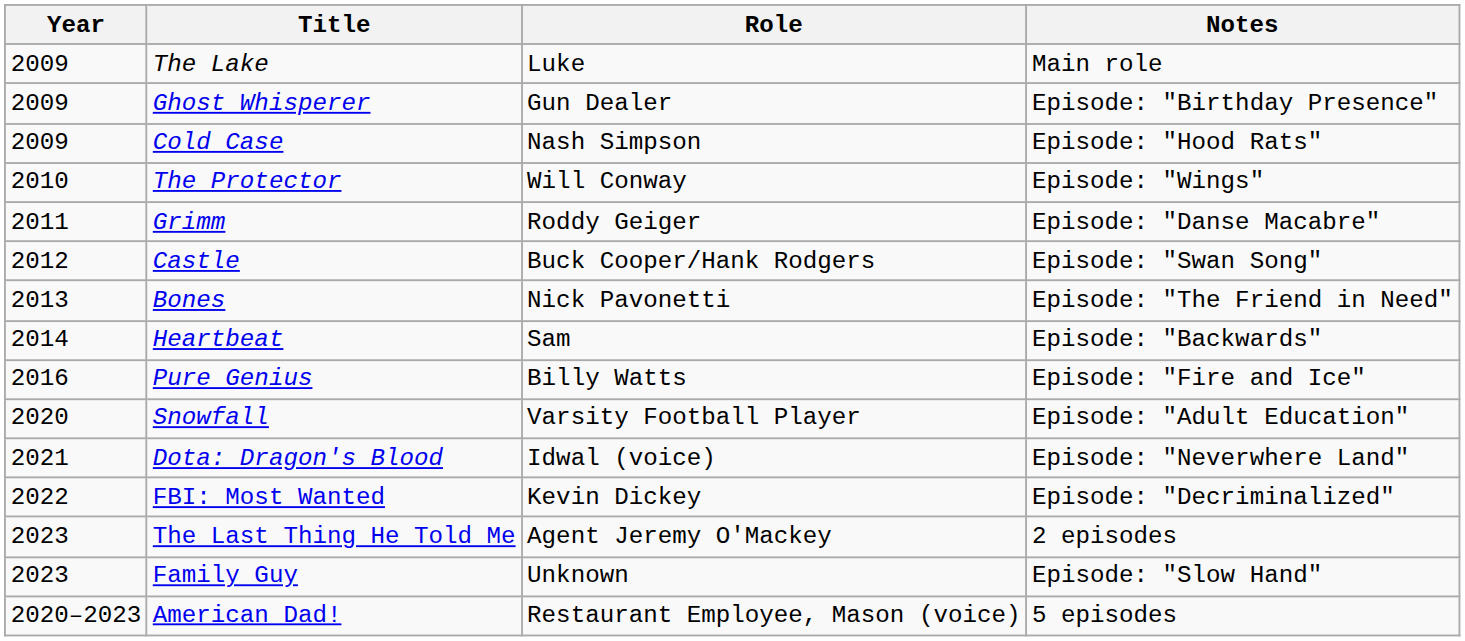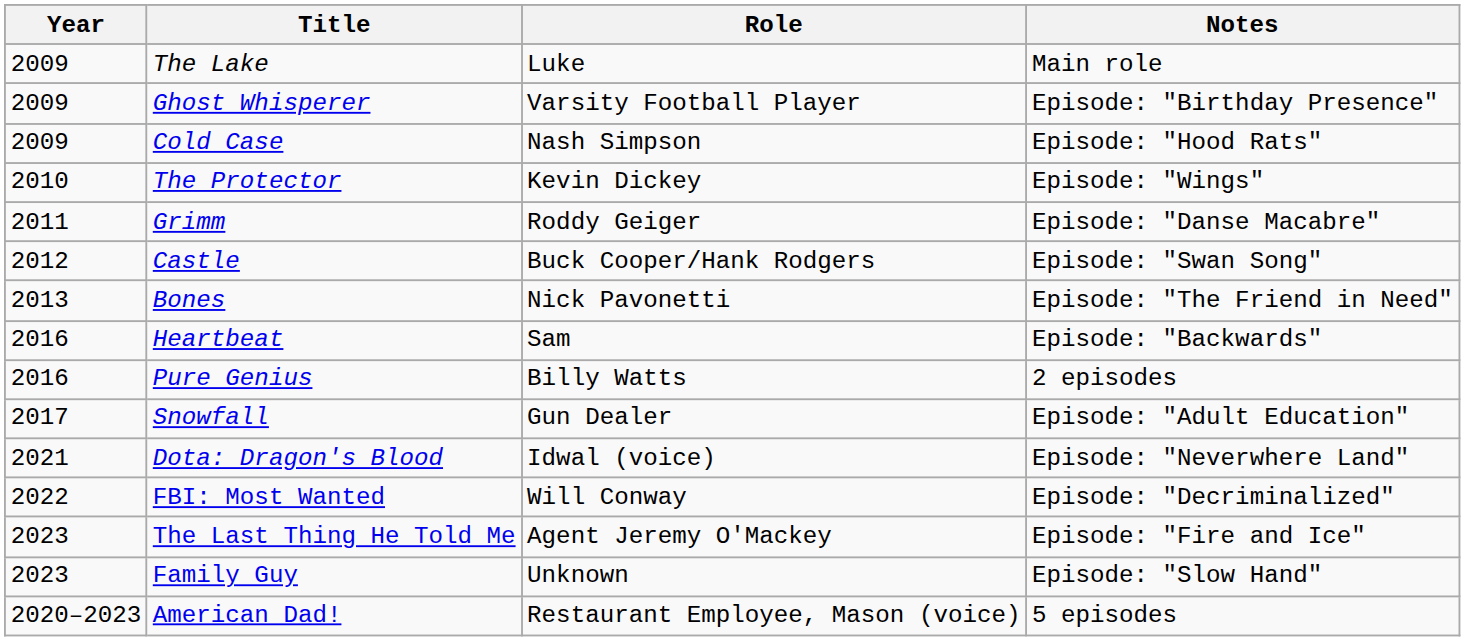 <table class="wikitable sortable">
 <tr>
 <th>Year</th>
 <th>Title</th>
 <th>Role</th>
 <th class="unsortable">Notes</th>
 </tr>
 <tr>
 <td>2009</td>
 <td><em>The Lake</em></td>
 <td>Luke</td>
 <td>Main role</td>
 </tr>
 <tr>
 <td>2009</td>
 <td><em><a href='#'>Ghost Whisperer</a></em></td>
-<td>Gun Dealer</td>
+<td>Varsity Football Player</td>
 <td>Episode: "Birthday Presence"</td>
 </tr>
 <tr>
 <td>2009</td>
 <td><em><a href='#'>Cold Case</a></em></td>
 <td>Nash Simpson</td>
 <td>Episode: "Hood Rats"</td>
 </tr>
 <tr>
 <td>2010</td>
 <td><em><a href='#'>The Protector</a></em></td>
-<td>Will Conway</td>
+<td>Kevin Dickey</td>
 <td>Episode: "Wings"</td>
 </tr>
 <tr>
 <td>2011</td>
 <td><em><a href='#'>Grimm</a></em></td>
 <td>Roddy Geiger</td>
 <td>Episode: "Danse Macabre"</td>
 </tr>
 <tr>
 <td>2012</td>
 <td><em><a href='#'>Castle</a></em></td>
 <td>Buck Cooper/Hank Rodgers</td>
 <td>Episode: "Swan Song"</td>
 </tr>
 <tr>
 <td>2013</td>
 <td><em><a href='#'>Bones</a></em></td>
 <td>Nick Pavonetti</td>
 <td>Episode: "The Friend in Need"</td>
 </tr>
 <tr>
-<td>2014</td>
+<td>2016</td>
 <td><em><a href='#'>Heartbeat</a></em></td>
 <td>Sam</td>
 <td>Episode: "Backwards"</td>
 </tr>
 <tr>
 <td>2016</td>
 <td><em><a href='#'>Pure Genius</a></em></td>
 <td>Billy Watts</td>
-<td>Episode: "Fire and Ice"</td>
+<td>2 episodes</td>
 </tr>
 <tr>
-<td>2020</td>
+<td>2017</td>
 <td><em><a href='#'>Snowfall</a></em></td>
-<td>Varsity Football Player</td>
+<td>Gun Dealer</td>
 <td>Episode: "Adult Education"</td>
 </tr>
 <tr>
 <td>2021</td>
 <td><em><a href='#'>Dota: Dragon's Blood</a></td>
 <td>Idwal (voice)</td>
 <td>Episode: "Neverwhere Land"</td>
 </tr>
 <tr>
 <td>2022</td>
 <td></em><a href='#'>FBI: Most Wanted</a><em></td>
-<td>Kevin Dickey</td>
+<td>Will Conway</td>
 <td>Episode: "Decriminalized"</td>
 </tr>
 <tr>
 <td>2023</td>
 <td></em><a href='#'>The Last Thing He Told Me</a><em></td>
 <td>Agent Jeremy O'Mackey</td>
-<td>2 episodes</td>
+<td>Episode: "Fire and Ice"</td>
 </tr>
 <tr>
 <td>2023</td>
 <td></em><a href='#'>Family Guy</a><em></td>
 <td>Unknown</td>
 <td>Episode: "Slow Hand"</td>
 </tr>
 <tr>
 <td>2020–2023</td>
 <td></em><a href='#'>American Dad!</a><em></td>
 <td>Restaurant Employee, Mason (voice)</td>
 <td>5 episodes</td>
 </tr>
 </table>
